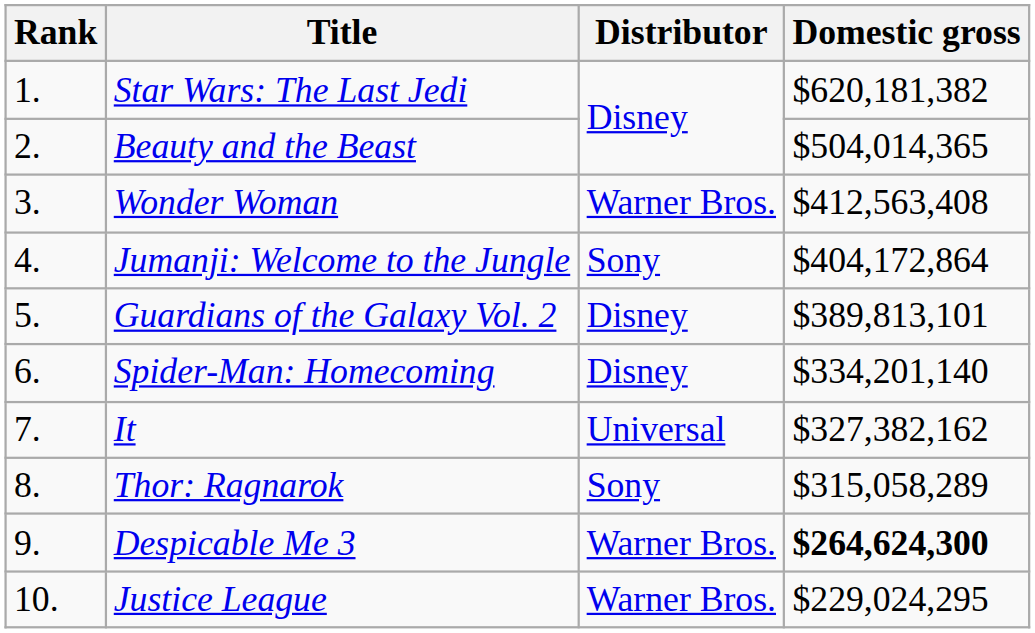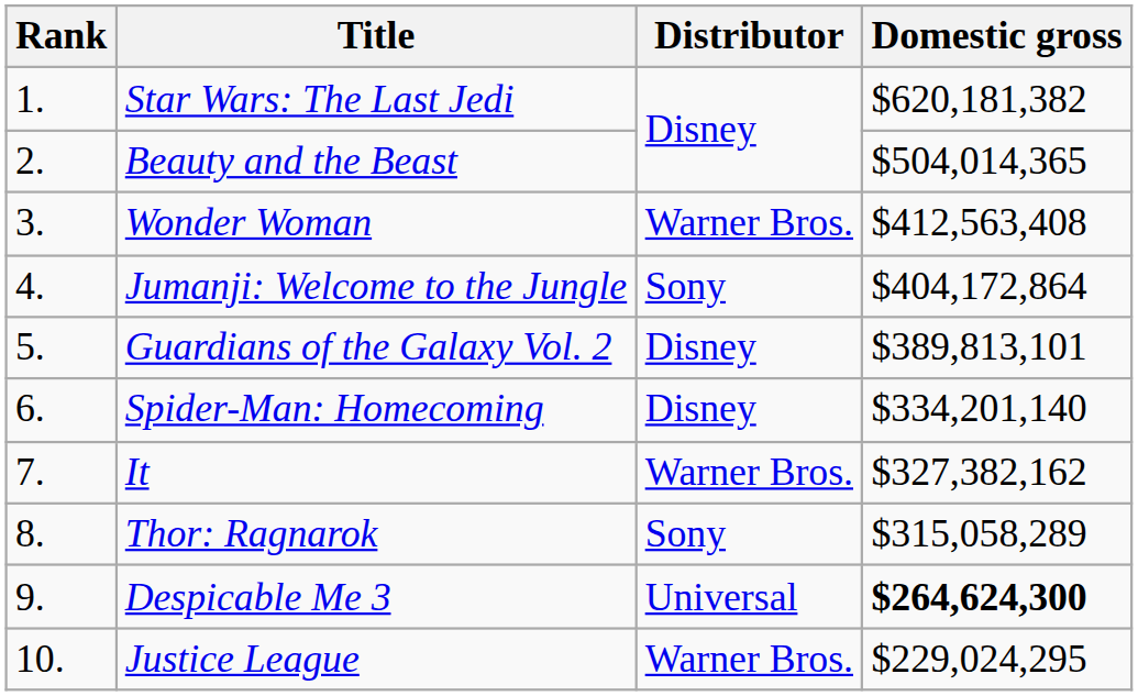 <table class="wikitable sortable" style="margin:auto; margin:auto;">
 <tr>
 <th>Rank</th>
 <th>Title</th>
 <th>Distributor</th>
 <th>Domestic gross</th>
 </tr>
 <tr>
 <td>1.</td>
 <td><em><a href='#'>Star Wars: The Last Jedi</a></em></td>
 <td rowspan="2"><a href='#'>Disney</a></td>
 <td>$620,181,382</td>
 </tr>
 <tr>
 <td>2.</td>
 <td><em><a href='#'>Beauty and the Beast</a></em></td>
 <td>$504,014,365</td>
 </tr>
 <tr>
 <td>3.</td>
 <td><em><a href='#'>Wonder Woman</a></em></td>
 <td><a href='#'>Warner Bros.</a></td>
 <td>$412,563,408</td>
 </tr>
 <tr>
 <td>4.</td>
 <td><em><a href='#'>Jumanji: Welcome to the Jungle</a></em></td>
 <td><a href='#'>Sony</a></td>
 <td>$404,172,864</td>
 </tr>
 <tr>
 <td>5.</td>
 <td><em><a href='#'>Guardians of the Galaxy Vol. 2</a></em></td>
 <td><a href='#'>Disney</a></td>
 <td>$389,813,101</td>
 </tr>
 <tr>
 <td>6.</td>
 <td><em><a href='#'>Spider-Man: Homecoming</a></em></td>
 <td><a href='#'>Disney</a></td>
 <td>$334,201,140</td>
 </tr>
 <tr>
 <td>7.</td>
 <td><em><a href='#'>It</a></em></td>
-<td><a href='#'>Universal</a></td>
+<td><a href='#'>Warner Bros.</a></td>
 <td>$327,382,162</td>
 </tr>
 <tr>
 <td>8.</td>
 <td><em><a href='#'>Thor: Ragnarok</a></em></td>
 <td><a href='#'>Sony</a></td>
 <td>$315,058,289</td>
 </tr>
 <tr>
 <td>9.</td>
 <td><em><a href='#'>Despicable Me 3</a></em></td>
-<td><a href='#'>Warner Bros.</a></td>
+<td><a href='#'>Universal</a></td>
 <td><strong>$264,624,300</strong></td>
 </tr>
 <tr>
 <td>10.</td>
 <td><em><a href='#'>Justice League</a></em></td>
 <td><a href='#'>Warner Bros.</a></td>
 <td>$229,024,295</td>
 </tr>
 </table>
